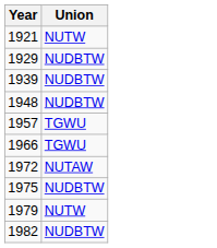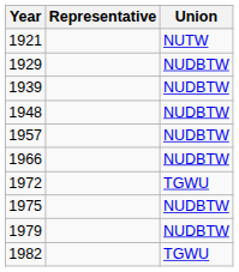 <table class="wikitable sortable">
 <tr>
 <th>Year</th>
+<th>Representative</th>
 <th>Union</th>
 </tr>
 <tr>
 <td>1921</td>
+<td></td>
 <td><a href='#'>NUTW</a></td>
 </tr>
 <tr>
 <td>1929</td>
+<td></td>
 <td><a href='#'>NUDBTW</a></td>
 </tr>
 <tr>
 <td>1939</td>
+<td></td>
 <td><a href='#'>NUDBTW</a></td>
 </tr>
 <tr>
 <td>1948</td>
+<td></td>
 <td><a href='#'>NUDBTW</a></td>
 </tr>
 <tr>
 <td>1957</td>
+<td></td>
+<td><a href='#'>NUDBTW</a></td>
+</tr>
+<tr>
+<td>1966</td>
+<td></td>
+<td><a href='#'>NUDBTW</a></td>
+</tr>
+<tr>
+<td>1972</td>
+<td></td>
 <td><a href='#'>TGWU</a></td>
 </tr>
 <tr>
-<td>1966</td>
-<td><a href='#'>TGWU</a></td>
-</tr>
-<tr>
-<td>1972</td>
-<td><a href='#'>NUTAW</a></td>
-</tr>
-<tr>
 <td>1975</td>
+<td></td>
 <td><a href='#'>NUDBTW</a></td>
 </tr>
 <tr>
 <td>1979</td>
-<td><a href='#'>NUTW</a></td>
+<td></td>
+<td><a href='#'>NUDBTW</a></td>
 </tr>
 <tr>
 <td>1982</td>
-<td><a href='#'>NUDBTW</a></td>
+<td></td>
+<td><a href='#'>TGWU</a></td>
 </tr>
 </table>
